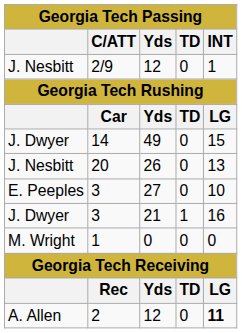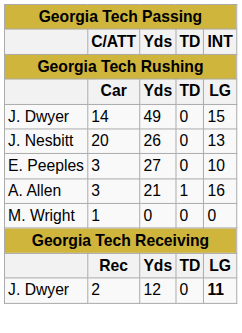 <table class="wikitable">
 <tr>
 <th colspan="5" style="background:#CFB53B;">Georgia Tech Passing</th>
 </tr>
 <tr>
 <th></th>
 <th>C/ATT</th>
 <th>Yds</th>
 <th>TD</th>
 <th>INT</th>
-</tr>
-<tr>
-<td>J. Nesbitt</td>
-<td>2/9</td>
-<td>12</td>
-<td>0</td>
-<td>1</td>
 </tr>
 <tr>
 <th colspan="5" style="background:#CFB53B;">Georgia Tech Rushing</th>
 </tr>
 <tr>
 <th></th>
 <th>Car</th>
 <th>Yds</th>
 <th>TD</th>
 <th>LG</th>
 </tr>
 <tr>
 <td>J. Dwyer</td>
 <td>14</td>
 <td>49</td>
 <td>0</td>
 <td>15</td>
 </tr>
 <tr>
 <td>J. Nesbitt</td>
 <td>20</td>
 <td>26</td>
 <td>0</td>
 <td>13</td>
 </tr>
 <tr>
 <td>E. Peeples</td>
 <td>3</td>
 <td>27</td>
 <td>0</td>
 <td>10</td>
 </tr>
 <tr>
-<td>J. Dwyer</td>
+<td>A. Allen</td>
 <td>3</td>
 <td>21</td>
 <td>1</td>
 <td>16</td>
 </tr>
 <tr>
 <td>M. Wright</td>
 <td>1</td>
 <td>0</td>
 <td>0</td>
 <td>0</td>
 </tr>
 <tr>
 <th colspan="5" style="background:#CFB53B;">Georgia Tech Receiving</th>
 </tr>
 <tr>
 <th></th>
 <th>Rec</th>
 <th>Yds</th>
 <th>TD</th>
 <th>LG</th>
 </tr>
 <tr>
-<td>A. Allen</td>
+<td>J. Dwyer</td>
 <td>2</td>
 <td>12</td>
 <td>0</td>
 <td><strong>11</strong></td>
 </tr>
 </table>
